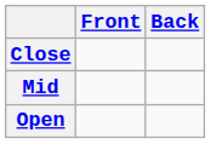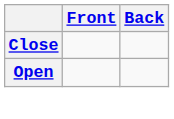 <table class="wikitable" style="text-align: center;">
 <tr>
 <th></th>
 <th><a href='#'>Front</a></th>
 <th><a href='#'>Back</a></th>
 </tr>
 <tr>
 <th><a href='#'>Close</a></th>
 <td> </td>
 <td> </td>
 </tr>
 <tr>
-<th><a href='#'>Mid</a></th>
-<td> </td>
-<td> </td>
-</tr>
-<tr>
 <th><a href='#'>Open</a></th>
 <td> </td>
 <td> </td>
 </tr>
 </table>
